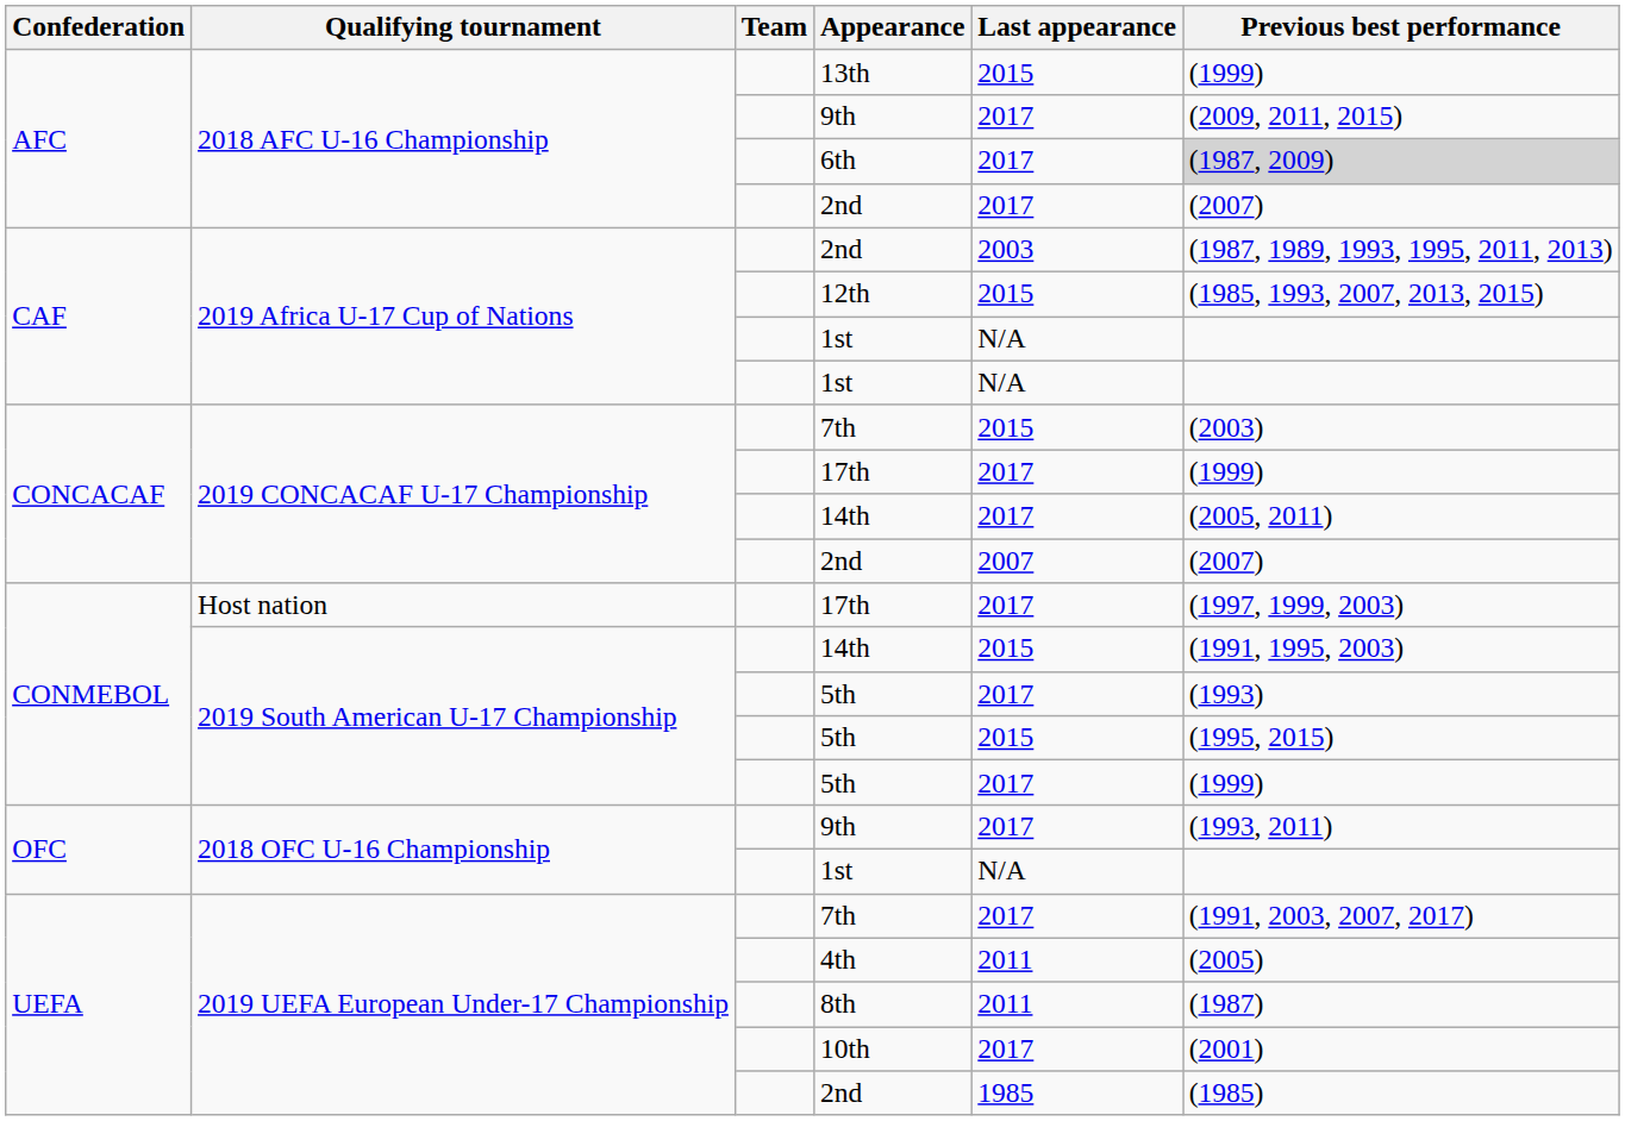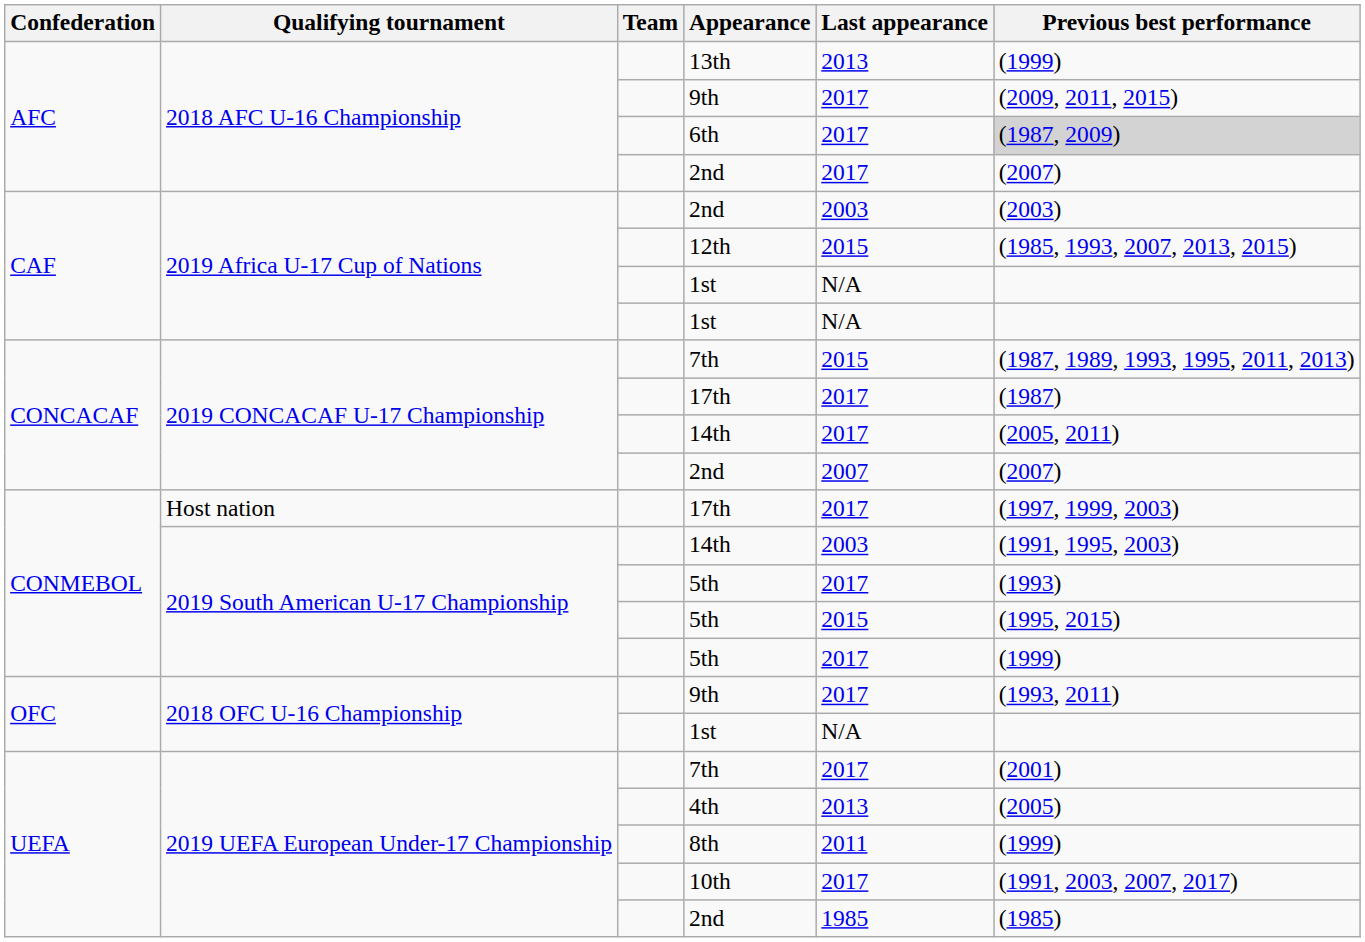 <table class="wikitable sortable">
 <tr>
 <th>Confederation</th>
 <th>Qualifying tournament</th>
 <th>Team</th>
 <th data-sort-type="number">Appearance</th>
 <th>Last appearance</th>
 <th>Previous best performance</th>
 </tr>
 <tr>
 <td rowspan="4"><a href='#'>AFC<br></a></td>
 <td rowspan="4"><a href='#'>2018 AFC U-16 Championship</a></td>
 <td></td>
 <td>13th</td>
-<td><a href='#'>2015</a></td>
+<td><a href='#'>2013</a></td>
 <td> (<a href='#'>1999</a>)</td>
 </tr>
 <tr>
 <td></td>
 <td>9th</td>
 <td><a href='#'>2017</a></td>
 <td> (<a href='#'>2009</a>, <a href='#'>2011</a>, <a href='#'>2015</a>)</td>
 </tr>
 <tr>
 <td></td>
 <td>6th</td>
 <td><a href='#'>2017</a></td>
 <td style="background: lightgrey;"> (<a href='#'>1987</a>, <a href='#'>2009</a>)</td>
 </tr>
 <tr>
 <td></td>
 <td>2nd</td>
 <td><a href='#'>2017</a></td>
 <td> (<a href='#'>2007</a>)</td>
 </tr>
 <tr>
 <td rowspan="4"><a href='#'>CAF<br></a></td>
 <td rowspan="4"><a href='#'>2019 Africa U-17 Cup of Nations</a></td>
 <td></td>
 <td>2nd</td>
 <td><a href='#'>2003</a></td>
-<td> (<a href='#'>1987</a>, <a href='#'>1989</a>, <a href='#'>1993</a>, <a href='#'>1995</a>, <a href='#'>2011</a>, <a href='#'>2013</a>)</td>
+<td> (<a href='#'>2003</a>)</td>
 </tr>
 <tr>
 <td></td>
 <td>12th</td>
 <td><a href='#'>2015</a></td>
 <td> (<a href='#'>1985</a>, <a href='#'>1993</a>, <a href='#'>2007</a>, <a href='#'>2013</a>, <a href='#'>2015</a>)</td>
 </tr>
 <tr>
 <td></td>
 <td>1st</td>
 <td>N/A</td>
 <td></td>
 </tr>
 <tr>
 <td></td>
 <td>1st</td>
 <td>N/A</td>
 <td></td>
 </tr>
 <tr>
 <td rowspan="4"><a href='#'>CONCACAF<br></a></td>
 <td rowspan="4"><a href='#'>2019 CONCACAF U-17 Championship</a></td>
 <td></td>
 <td>7th</td>
 <td><a href='#'>2015</a></td>
-<td> (<a href='#'>2003</a>)</td>
+<td> (<a href='#'>1987</a>, <a href='#'>1989</a>, <a href='#'>1993</a>, <a href='#'>1995</a>, <a href='#'>2011</a>, <a href='#'>2013</a>)</td>
 </tr>
 <tr>
 <td></td>
 <td>17th</td>
 <td><a href='#'>2017</a></td>
-<td> (<a href='#'>1999</a>)</td>
+<td> (<a href='#'>1987</a>)</td>
 </tr>
 <tr>
 <td></td>
 <td>14th</td>
 <td><a href='#'>2017</a></td>
 <td> (<a href='#'>2005</a>, <a href='#'>2011</a>)</td>
 </tr>
 <tr>
 <td></td>
 <td>2nd</td>
 <td><a href='#'>2007</a></td>
 <td> (<a href='#'>2007</a>)</td>
 </tr>
 <tr>
 <td rowspan="5"><a href='#'>CONMEBOL<br></a></td>
 <td>Host nation</td>
 <td></td>
 <td>17th</td>
 <td><a href='#'>2017</a></td>
 <td> (<a href='#'>1997</a>, <a href='#'>1999</a>, <a href='#'>2003</a>)</td>
 </tr>
 <tr>
 <td rowspan="4"><a href='#'>2019 South American U-17 Championship</a></td>
 <td></td>
 <td>14th</td>
-<td><a href='#'>2015</a></td>
+<td><a href='#'>2003</a></td>
 <td> (<a href='#'>1991</a>, <a href='#'>1995</a>, <a href='#'>2003</a>)</td>
 </tr>
 <tr>
 <td></td>
 <td>5th</td>
 <td><a href='#'>2017</a></td>
 <td> (<a href='#'>1993</a>)</td>
 </tr>
 <tr>
 <td></td>
 <td>5th</td>
 <td><a href='#'>2015</a></td>
 <td> (<a href='#'>1995</a>, <a href='#'>2015</a>)</td>
 </tr>
 <tr>
 <td></td>
 <td>5th</td>
 <td><a href='#'>2017</a></td>
 <td> (<a href='#'>1999</a>)</td>
 </tr>
 <tr>
 <td rowspan="2"><a href='#'>OFC<br></a></td>
 <td rowspan="2"><a href='#'>2018 OFC U-16 Championship</a></td>
 <td></td>
 <td>9th</td>
 <td><a href='#'>2017</a></td>
 <td> (<a href='#'>1993</a>, <a href='#'>2011</a>)</td>
 </tr>
 <tr>
 <td></td>
 <td>1st</td>
 <td>N/A</td>
 <td></td>
 </tr>
 <tr>
 <td rowspan="5"><a href='#'>UEFA<br></a></td>
 <td rowspan="5"><a href='#'>2019 UEFA European Under-17 Championship</a></td>
 <td></td>
 <td>7th</td>
 <td><a href='#'>2017</a></td>
-<td> (<a href='#'>1991</a>, <a href='#'>2003</a>, <a href='#'>2007</a>, <a href='#'>2017</a>)</td>
+<td> (<a href='#'>2001</a>)</td>
 </tr>
 <tr>
 <td></td>
 <td>4th</td>
-<td><a href='#'>2011</a></td>
+<td><a href='#'>2013</a></td>
 <td> (<a href='#'>2005</a>)</td>
 </tr>
 <tr>
 <td></td>
 <td>8th</td>
 <td><a href='#'>2011</a></td>
-<td> (<a href='#'>1987</a>)</td>
+<td> (<a href='#'>1999</a>)</td>
 </tr>
 <tr>
 <td></td>
 <td>10th</td>
 <td><a href='#'>2017</a></td>
-<td> (<a href='#'>2001</a>)</td>
+<td> (<a href='#'>1991</a>, <a href='#'>2003</a>, <a href='#'>2007</a>, <a href='#'>2017</a>)</td>
 </tr>
 <tr>
 <td></td>
 <td>2nd</td>
 <td><a href='#'>1985</a></td>
 <td> (<a href='#'>1985</a>)</td>
 </tr>
 </table>
